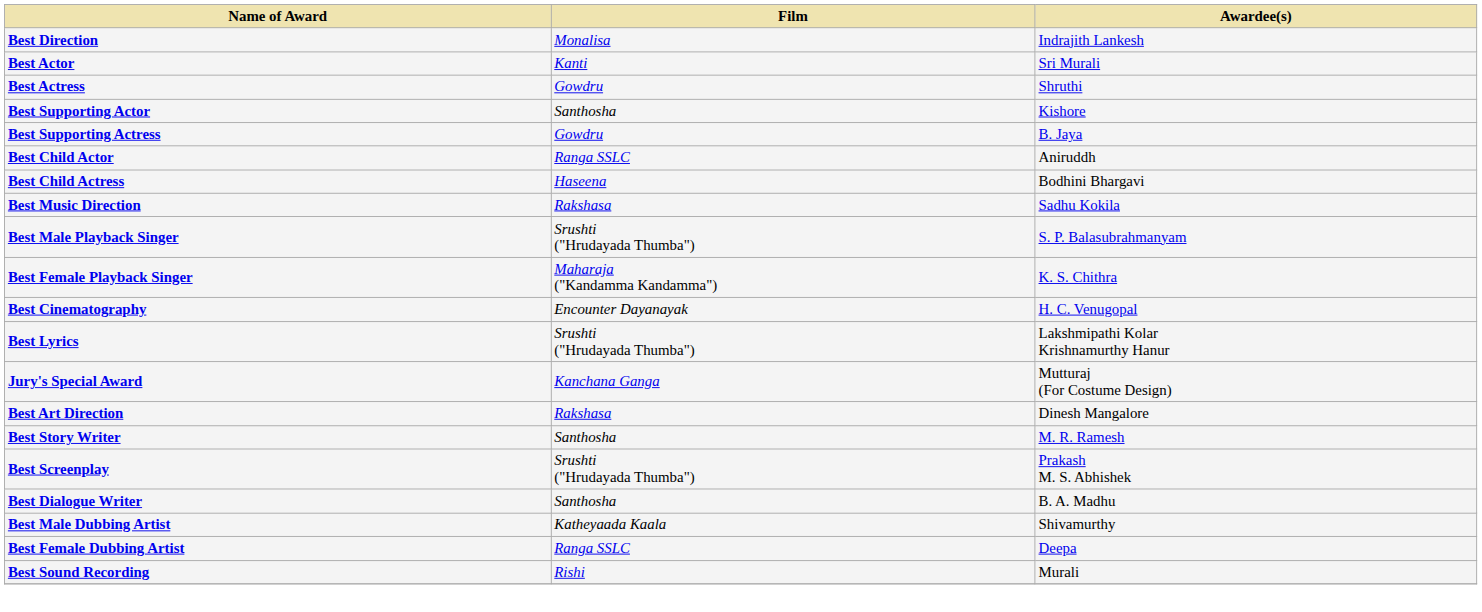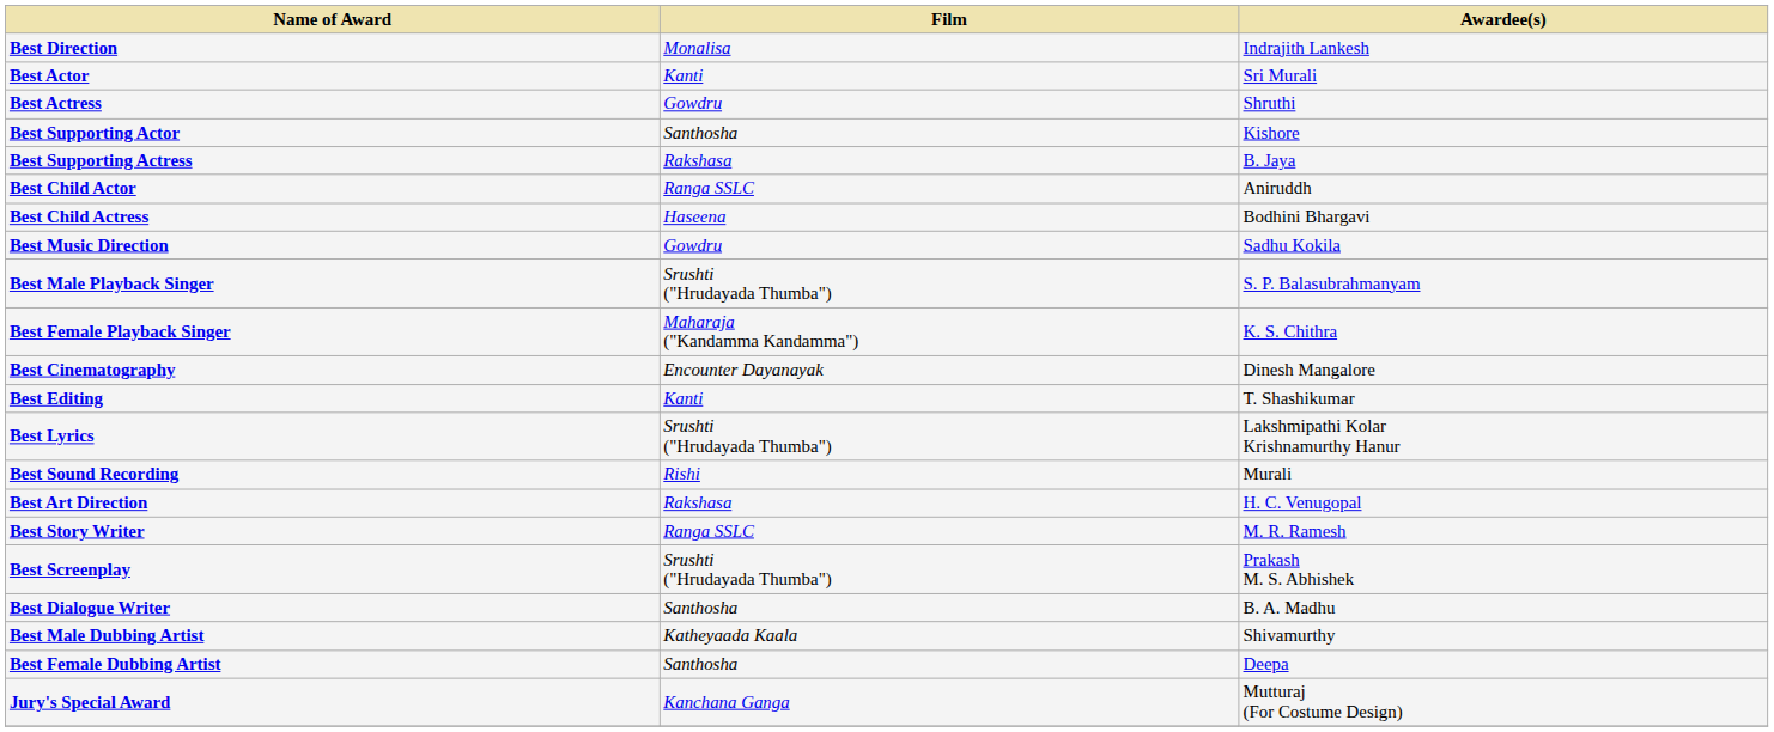 <table class="wikitable" style="width:100%;">
 <tr>
 <th style="background-color:#EFE4B0;">Name of Award</th>
 <th style="background-color:#EFE4B0;">Film</th>
 <th style="background-color:#EFE4B0;">Awardee(s)</th>
 </tr>
 <tr style="background-color:#F4F4F4">
 <td><strong><a href='#'>Best Direction</a></strong></td>
 <td><em><a href='#'>Monalisa</a></em></td>
 <td><a href='#'>Indrajith Lankesh</a></td>
 </tr>
 <tr style="background-color:#F4F4F4">
 <td><strong><a href='#'>Best Actor</a></strong></td>
 <td><em><a href='#'>Kanti</a></em></td>
 <td><a href='#'>Sri Murali</a></td>
 </tr>
 <tr style="background-color:#F4F4F4">
 <td><strong><a href='#'>Best Actress</a></strong></td>
 <td><em><a href='#'>Gowdru</a></em></td>
 <td><a href='#'>Shruthi</a></td>
 </tr>
 <tr style="background-color:#F4F4F4">
 <td><strong><a href='#'>Best Supporting Actor</a></strong></td>
 <td><em>Santhosha</em></td>
 <td><a href='#'>Kishore</a></td>
 </tr>
 <tr style="background-color:#F4F4F4">
 <td><strong><a href='#'>Best Supporting Actress</a></strong></td>
-<td><em><a href='#'>Gowdru</a></em></td>
+<td><em><a href='#'>Rakshasa</a></em></td>
 <td><a href='#'>B. Jaya</a></td>
 </tr>
 <tr style="background-color:#F4F4F4">
 <td><strong><a href='#'>Best Child Actor</a></strong></td>
 <td><em><a href='#'>Ranga SSLC</a></em></td>
 <td>Aniruddh</td>
 </tr>
 <tr style="background-color:#F4F4F4">
 <td><strong><a href='#'>Best Child Actress</a></strong></td>
 <td><em><a href='#'>Haseena</a></em></td>
 <td>Bodhini Bhargavi</td>
 </tr>
 <tr style="background-color:#F4F4F4">
 <td><strong><a href='#'>Best Music Direction</a></strong></td>
-<td><em><a href='#'>Rakshasa</a></em></td>
+<td><em><a href='#'>Gowdru</a></em></td>
 <td><a href='#'>Sadhu Kokila</a></td>
 </tr>
 <tr style="background-color:#F4F4F4">
 <td><strong><a href='#'>Best Male Playback Singer</a></strong></td>
 <td><em>Srushti</em> <br>("Hrudayada Thumba")</td>
 <td><a href='#'>S. P. Balasubrahmanyam</a></td>
 </tr>
 <tr style="background-color:#F4F4F4">
 <td><strong><a href='#'>Best Female Playback Singer</a></strong></td>
 <td><em><a href='#'>Maharaja</a></em><br>("Kandamma Kandamma")</td>
 <td><a href='#'>K. S. Chithra</a></td>
 </tr>
 <tr style="background-color:#F4F4F4">
 <td><strong><a href='#'>Best Cinematography</a></strong></td>
 <td><em>Encounter Dayanayak</em></td>
-<td><a href='#'>H. C. Venugopal</a></td>
+<td>Dinesh Mangalore</td>
+</tr>
+<tr style="background-color:#F4F4F4">
+<td><strong><a href='#'>Best Editing</a></strong></td>
+<td><em><a href='#'>Kanti</a></em></td>
+<td>T. Shashikumar</td>
 </tr>
 <tr style="background-color:#F4F4F4">
 <td><strong><a href='#'>Best Lyrics</a></strong></td>
 <td><em>Srushti</em> <br>("Hrudayada Thumba")</td>
 <td>Lakshmipathi Kolar<br>Krishnamurthy Hanur</td>
 </tr>
 <tr style="background-color:#F4F4F4">
-<td><strong><a href='#'>Jury's Special Award</a></strong></td>
-<td><em><a href='#'>Kanchana Ganga</a></em></td>
-<td>Mutturaj<br>(For Costume Design)</td>
+<td><strong><a href='#'>Best Sound Recording</a></strong></td>
+<td><em><a href='#'>Rishi</a></em></td>
+<td>Murali</td>
 </tr>
 <tr style="background-color:#F4F4F4">
 <td><strong><a href='#'>Best Art Direction</a></strong></td>
 <td><em><a href='#'>Rakshasa</a></em></td>
-<td>Dinesh Mangalore</td>
+<td><a href='#'>H. C. Venugopal</a></td>
 </tr>
 <tr style="background-color:#F4F4F4">
 <td><strong><a href='#'>Best Story Writer</a></strong></td>
-<td><em>Santhosha</em></td>
+<td><em><a href='#'>Ranga SSLC</a></em></td>
 <td><a href='#'>M. R. Ramesh</a></td>
 </tr>
 <tr style="background-color:#F4F4F4">
 <td><strong><a href='#'>Best Screenplay</a></strong></td>
 <td><em>Srushti</em> <br>("Hrudayada Thumba")</td>
 <td><a href='#'>Prakash</a><br>M. S. Abhishek</td>
 </tr>
 <tr style="background-color:#F4F4F4">
 <td><strong><a href='#'>Best Dialogue Writer</a></strong></td>
 <td><em>Santhosha</em></td>
 <td>B. A. Madhu</td>
 </tr>
 <tr style="background-color:#F4F4F4">
 <td><strong><a href='#'>Best Male Dubbing Artist</a></strong></td>
 <td><em>Katheyaada Kaala</em></td>
 <td>Shivamurthy</td>
 </tr>
 <tr style="background-color:#F4F4F4">
 <td><strong><a href='#'>Best Female Dubbing Artist</a></strong></td>
-<td><em><a href='#'>Ranga SSLC</a></em></td>
+<td><em>Santhosha</em></td>
 <td><a href='#'>Deepa</a></td>
 </tr>
 <tr style="background-color:#F4F4F4">
-<td><strong><a href='#'>Best Sound Recording</a></strong></td>
-<td><em><a href='#'>Rishi</a></em></td>
-<td>Murali</td>
+<td><strong><a href='#'>Jury's Special Award</a></strong></td>
+<td><em><a href='#'>Kanchana Ganga</a></em></td>
+<td>Mutturaj<br>(For Costume Design)</td>
 </tr>
 <tr style="background-color:#F4F4F4">
 </tr>
 </table>
